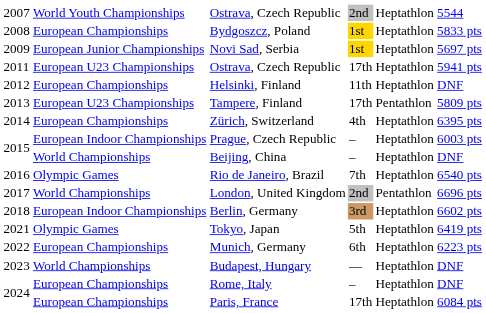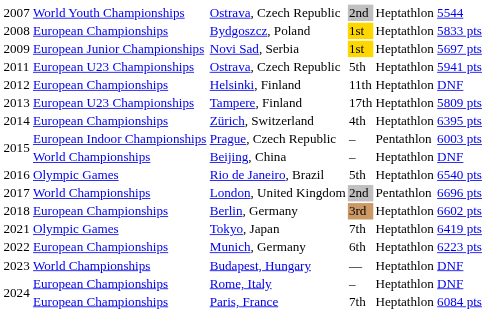 <table>
 <tr>
 <td>2007</td>
 <td><a href='#'>World Youth Championships</a></td>
 <td><a href='#'>Ostrava</a>, Czech Republic</td>
 <td bgcolor=silver>2nd</td>
 <td>Heptathlon</td>
 <td><a href='#'>5544</a> </td>
 </tr>
 <tr>
 <td>2008</td>
 <td><a href='#'>European Championships</a></td>
 <td><a href='#'>Bydgoszcz</a>, Poland</td>
 <td bgcolor=gold>1st</td>
 <td>Heptathlon</td>
 <td><a href='#'>5833 pts</a> </td>
 </tr>
 <tr>
 <td>2009</td>
 <td><a href='#'>European Junior Championships</a></td>
 <td><a href='#'>Novi Sad</a>, Serbia</td>
 <td bgcolor=gold>1st</td>
 <td>Heptathlon</td>
 <td><a href='#'>5697 pts</a> </td>
 </tr>
 <tr>
 <td>2011</td>
 <td><a href='#'>European U23 Championships</a></td>
 <td><a href='#'>Ostrava</a>, Czech Republic</td>
-<td>17th</td>
+<td>5th</td>
 <td>Heptathlon</td>
 <td><a href='#'>5941 pts</a> </td>
 </tr>
 <tr>
 <td>2012</td>
 <td><a href='#'>European Championships</a></td>
 <td><a href='#'>Helsinki</a>, Finland</td>
 <td>11th</td>
 <td>Heptathlon</td>
 <td><a href='#'>DNF</a></td>
 </tr>
 <tr>
 <td>2013</td>
 <td><a href='#'>European U23 Championships</a></td>
 <td><a href='#'>Tampere</a>, Finland</td>
 <td>17th</td>
-<td>Pentathlon</td>
+<td>Heptathlon</td>
 <td><a href='#'>5809 pts</a></td>
 </tr>
 <tr>
 <td>2014</td>
 <td><a href='#'>European Championships</a></td>
 <td><a href='#'>Zürich</a>, Switzerland</td>
 <td>4th</td>
 <td>Heptathlon</td>
 <td><a href='#'>6395 pts</a> </td>
 </tr>
 <tr>
 <td rowspan=2>2015</td>
 <td><a href='#'>European Indoor Championships</a></td>
 <td><a href='#'>Prague</a>, Czech Republic</td>
 <td>–</td>
-<td>Heptathlon</td>
+<td>Pentathlon</td>
 <td><a href='#'>6003 pts</a></td>
 </tr>
 <tr>
 <td><a href='#'>World Championships</a></td>
 <td><a href='#'>Beijing</a>, China</td>
 <td>–</td>
 <td>Heptathlon</td>
 <td><a href='#'>DNF</a></td>
 </tr>
 <tr>
 <td>2016</td>
 <td><a href='#'>Olympic Games</a></td>
 <td><a href='#'>Rio de Janeiro</a>, Brazil</td>
-<td>7th</td>
+<td>5th</td>
 <td>Heptathlon</td>
 <td><a href='#'>6540 pts</a></td>
 </tr>
 <tr>
 <td>2017</td>
 <td><a href='#'>World Championships</a></td>
 <td><a href='#'>London</a>, United Kingdom</td>
 <td bgcolor=silver>2nd</td>
 <td>Pentathlon</td>
 <td><a href='#'>6696 pts</a></td>
 </tr>
 <tr>
 <td>2018</td>
-<td><a href='#'>European Indoor Championships</a></td>
+<td><a href='#'>European Championships</a></td>
 <td><a href='#'>Berlin</a>, Germany</td>
 <td bgcolor=cc9966>3rd</td>
 <td>Heptathlon</td>
 <td><a href='#'>6602 pts</a></td>
 </tr>
 <tr>
 <td>2021</td>
 <td><a href='#'>Olympic Games</a></td>
 <td><a href='#'>Tokyo</a>, Japan</td>
-<td>5th</td>
+<td>7th</td>
 <td>Heptathlon</td>
 <td><a href='#'>6419 pts</a></td>
 </tr>
 <tr>
 <td>2022</td>
 <td><a href='#'>European Championships</a></td>
 <td><a href='#'>Munich</a>, Germany</td>
 <td>6th</td>
 <td>Heptathlon</td>
 <td><a href='#'>6223 pts</a></td>
 </tr>
 <tr>
 <td>2023</td>
 <td><a href='#'>World Championships</a></td>
 <td><a href='#'>Budapest, Hungary</a></td>
 <td>—</td>
 <td>Heptathlon</td>
 <td><a href='#'>DNF</a></td>
 </tr>
 <tr>
 <td rowspan=2>2024</td>
 <td><a href='#'>European Championships</a></td>
 <td><a href='#'>Rome, Italy</a></td>
 <td>–</td>
 <td>Heptathlon</td>
 <td><a href='#'>DNF</a></td>
 </tr>
 <tr>
 <td><a href='#'>European Championships</a></td>
 <td><a href='#'>Paris, France</a></td>
-<td>17th</td>
+<td>7th</td>
 <td>Heptathlon</td>
 <td><a href='#'>6084 pts</a></td>
 </tr>
 </table>
